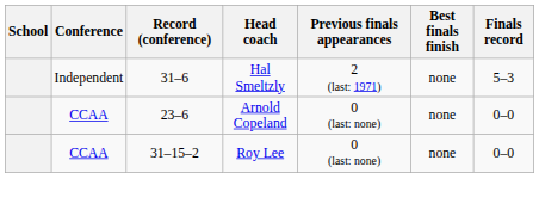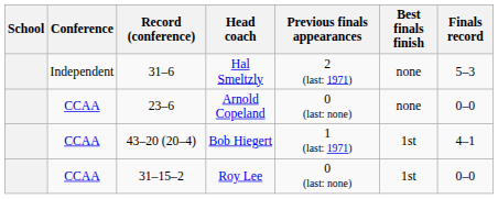 <table class="wikitable" style=text-align:center>
 <tr>
 <th>School</th>
 <th>Conference</th>
 <th>Record (conference)</th>
 <th>Head coach</th>
 <th>Previous finals appearances</th>
 <th>Best finals finish</th>
 <th>Finals record</th>
 </tr>
 <tr>
 <th scope="row" style="text-align:center"></th>
 <td>Independent</td>
 <td>31–6</td>
 <td><a href='#'>Hal Smeltzly</a></td>
 <td>2<br><small>(last: <a href='#'>1971</a>)</small></td>
 <td>none</td>
 <td>5–3</td>
 </tr>
 <tr>
 <th scope="row" style="text-align:center"></th>
 <td><a href='#'>CCAA</a></td>
 <td>23–6</td>
 <td><a href='#'>Arnold Copeland</a></td>
 <td>0<br><small>(last: none)</small></td>
 <td>none</td>
 <td>0–0</td>
 </tr>
 <tr>
 <th scope="row" style="text-align:center"></th>
 <td><a href='#'>CCAA</a></td>
+<td>43–20 (20–4)</td>
+<td><a href='#'>Bob Hiegert</a></td>
+<td>1<br><small>(last: <a href='#'>1971</a>)</small></td>
+<td>1st</td>
+<td>4–1</td>
+</tr>
+<tr>
+<th scope="row" style="text-align:center"></th>
+<td><a href='#'>CCAA</a></td>
 <td>31–15–2</td>
 <td><a href='#'>Roy Lee</a></td>
 <td>0<br><small>(last: none)</small></td>
-<td>none</td>
+<td>1st</td>
 <td>0–0</td>
 </tr>
 </table>
